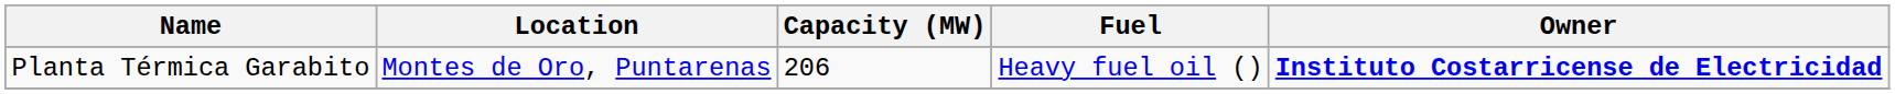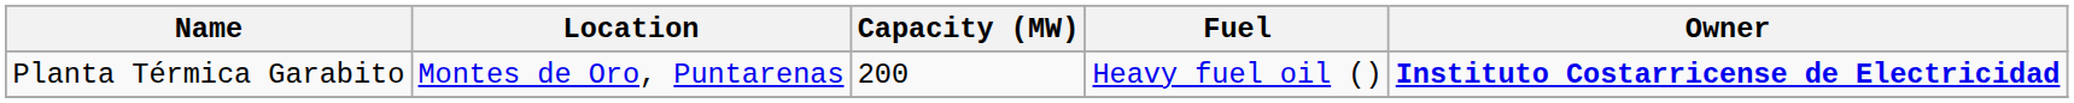 <table class="wikitable sortable">
 <tr>
 <th>Name</th>
 <th>Location</th>
 <th>Capacity (MW)</th>
 <th>Fuel</th>
 <th>Owner</th>
 </tr>
 <tr>
 <td>Planta Térmica Garabito</td>
 <td><a href='#'>Montes de Oro</a>, <a href='#'>Puntarenas</a></td>
-<td>206</td>
+<td>200</td>
 <td><a href='#'>Heavy fuel oil</a> ()</td>
 <td><strong><a href='#'>Instituto Costarricense de Electricidad</a></strong></td>
 </tr>
 <tr>
 </tr>
 </table>
